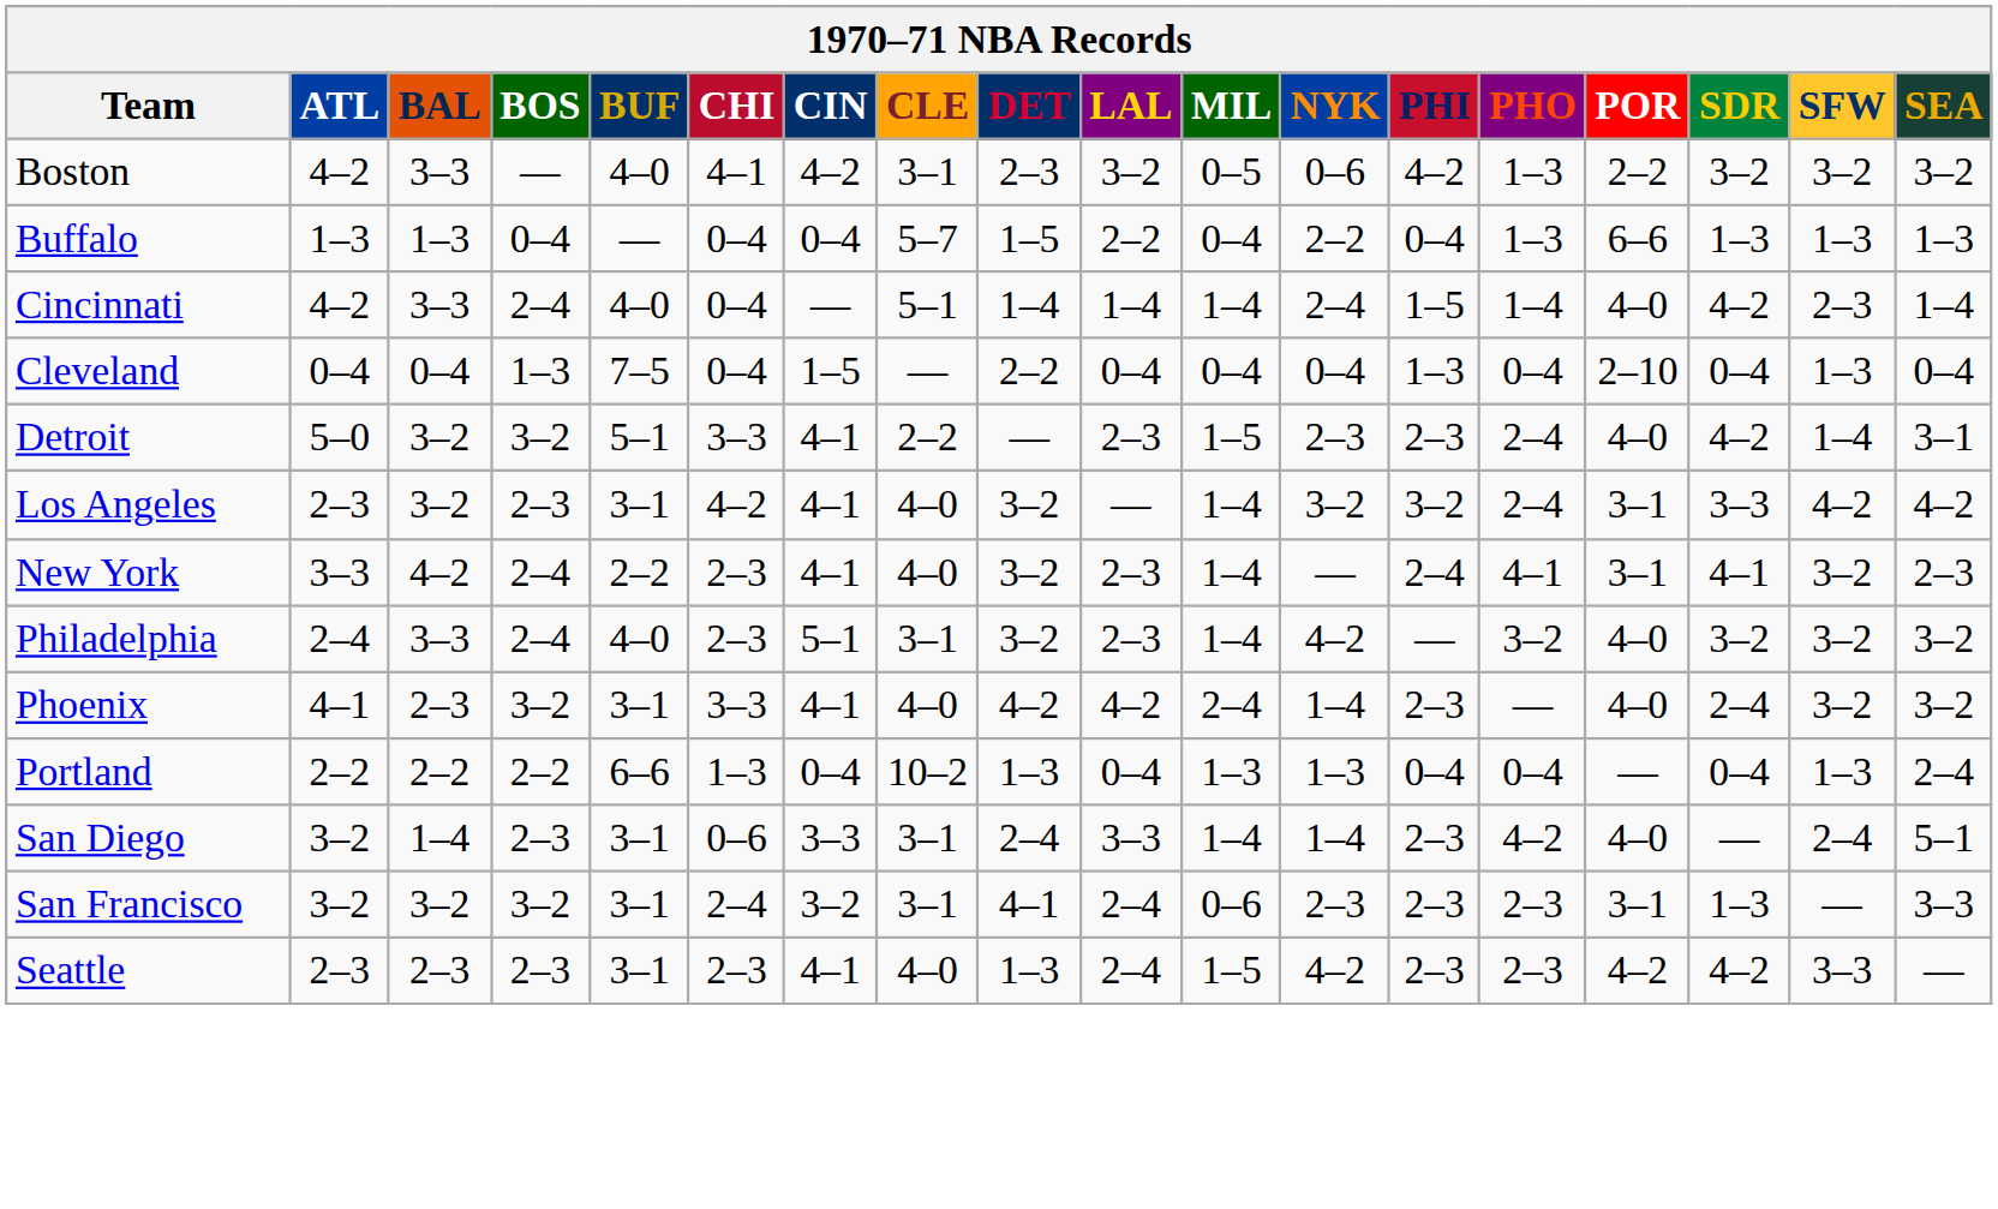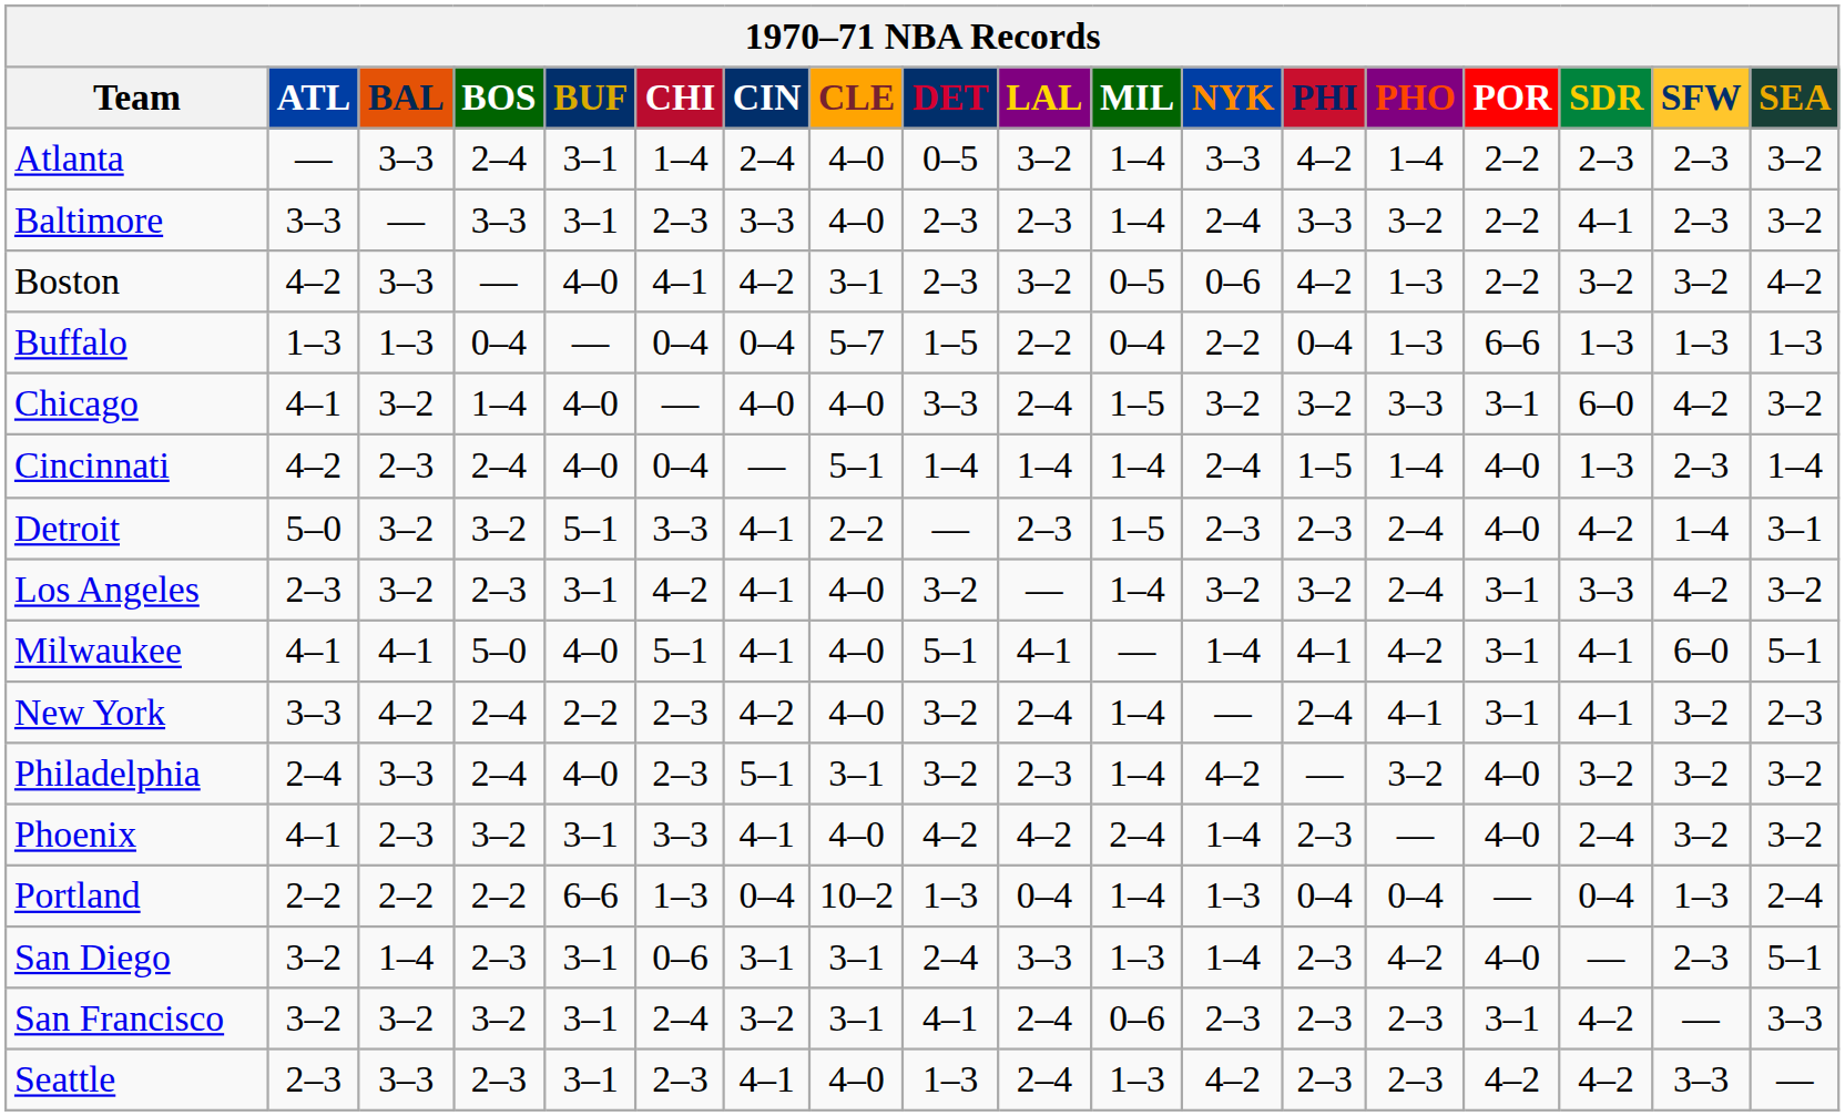 <table class="wikitable" style="font-size:95%; text-align:center;">
 <tr>
 <th colspan=18>1970–71 NBA Records</th>
 </tr>
 <tr>
 <th width=100>Team</th>
 <th style="background:#003EA4;color:#FFFFFF;width=35">ATL</th>
 <th style="background:#E45206;color:#012854;width=35">BAL</th>
 <th style="background:#006400;color:#FFFFFF;width=35">BOS</th>
 <th style="background:#012F6B;color:#D9AA00;width=35">BUF</th>
 <th style="background:#BA0C2F;color:#FFFFFF;width=35">CHI</th>
 <th style="background:#012F6B;color:#FFFFFF;width=35">CIN</th>
 <th style="background:#FFA402;color:#77222F;width=35">CLE</th>
 <th style="background:#012F6B;color:#D40032;width=35">DET</th>
 <th style="background:#800080;color:#FFD700;width=35">LAL</th>
 <th style="background:#006400;color:#FFFFFF;width=35">MIL</th>
 <th style="background:#003EA4;color:#FF8C00;width=35">NYK</th>
 <th style="background:#C90F2E;color:#022167;width=35">PHI</th>
 <th style="background:#800080;color:#FF4500;width=35">PHO</th>
 <th style="background:#FF0000;color:#FFFFFF;width=35">POR</th>
 <th style="background:#00843D;color:#FFCC00;width=35">SDR</th>
 <th style="background:#FFC62C;color:#012F6B;width=35">SFW</th>
 <th style="background:#173F36;color:#EBAA00;width=35">SEA</th>
 </tr>
 <tr>
+<td style="text-align:left;"><a href='#'>Atlanta</a></td>
+<td>—</td>
+<td>3–3</td>
+<td>2–4</td>
+<td>3–1</td>
+<td>1–4</td>
+<td>2–4</td>
+<td>4–0</td>
+<td>0–5</td>
+<td>3–2</td>
+<td>1–4</td>
+<td>3–3</td>
+<td>4–2</td>
+<td>1–4</td>
+<td>2–2</td>
+<td>2–3</td>
+<td>2–3</td>
+<td>3–2</td>
+</tr>
+<tr>
+<td style="text-align:left;"><a href='#'>Baltimore</a></td>
+<td>3–3</td>
+<td>—</td>
+<td>3–3</td>
+<td>3–1</td>
+<td>2–3</td>
+<td>3–3</td>
+<td>4–0</td>
+<td>2–3</td>
+<td>2–3</td>
+<td>1–4</td>
+<td>2–4</td>
+<td>3–3</td>
+<td>3–2</td>
+<td>2–2</td>
+<td>4–1</td>
+<td>2–3</td>
+<td>3–2</td>
+</tr>
+<tr>
 <td style="text-align:left;">Boston</td>
 <td>4–2</td>
 <td>3–3</td>
 <td>—</td>
 <td>4–0</td>
 <td>4–1</td>
 <td>4–2</td>
 <td>3–1</td>
 <td>2–3</td>
 <td>3–2</td>
 <td>0–5</td>
 <td>0–6</td>
 <td>4–2</td>
 <td>1–3</td>
 <td>2–2</td>
 <td>3–2</td>
 <td>3–2</td>
-<td>3–2</td>
+<td>4–2</td>
 </tr>
 <tr>
 <td style="text-align:left;"><a href='#'>Buffalo</a></td>
 <td>1–3</td>
 <td>1–3</td>
 <td>0–4</td>
 <td>—</td>
 <td>0–4</td>
 <td>0–4</td>
 <td>5–7</td>
 <td>1–5</td>
 <td>2–2</td>
 <td>0–4</td>
 <td>2–2</td>
 <td>0–4</td>
 <td>1–3</td>
 <td>6–6</td>
 <td>1–3</td>
 <td>1–3</td>
 <td>1–3</td>
 </tr>
 <tr>
+<td style="text-align:left;"><a href='#'>Chicago</a></td>
+<td>4–1</td>
+<td>3–2</td>
+<td>1–4</td>
+<td>4–0</td>
+<td>—</td>
+<td>4–0</td>
+<td>4–0</td>
+<td>3–3</td>
+<td>2–4</td>
+<td>1–5</td>
+<td>3–2</td>
+<td>3–2</td>
+<td>3–3</td>
+<td>3–1</td>
+<td>6–0</td>
+<td>4–2</td>
+<td>3–2</td>
+</tr>
+<tr>
 <td style="text-align:left;"><a href='#'>Cincinnati</a></td>
 <td>4–2</td>
-<td>3–3</td>
+<td>2–3</td>
 <td>2–4</td>
 <td>4–0</td>
 <td>0–4</td>
 <td>—</td>
 <td>5–1</td>
 <td>1–4</td>
 <td>1–4</td>
 <td>1–4</td>
 <td>2–4</td>
 <td>1–5</td>
 <td>1–4</td>
 <td>4–0</td>
-<td>4–2</td>
+<td>1–3</td>
 <td>2–3</td>
 <td>1–4</td>
-</tr>
-<tr>
-<td style="text-align:left;"><a href='#'>Cleveland</a></td>
-<td>0–4</td>
-<td>0–4</td>
-<td>1–3</td>
-<td>7–5</td>
-<td>0–4</td>
-<td>1–5</td>
-<td>—</td>
-<td>2–2</td>
-<td>0–4</td>
-<td>0–4</td>
-<td>0–4</td>
-<td>1–3</td>
-<td>0–4</td>
-<td>2–10</td>
-<td>0–4</td>
-<td>1–3</td>
-<td>0–4</td>
 </tr>
 <tr>
 <td style="text-align:left;"><a href='#'>Detroit</a></td>
 <td>5–0</td>
 <td>3–2</td>
 <td>3–2</td>
 <td>5–1</td>
 <td>3–3</td>
 <td>4–1</td>
 <td>2–2</td>
 <td>—</td>
 <td>2–3</td>
 <td>1–5</td>
 <td>2–3</td>
 <td>2–3</td>
 <td>2–4</td>
 <td>4–0</td>
 <td>4–2</td>
 <td>1–4</td>
 <td>3–1</td>
 </tr>
 <tr>
 <td style="text-align:left;"><a href='#'>Los Angeles</a></td>
 <td>2–3</td>
 <td>3–2</td>
 <td>2–3</td>
 <td>3–1</td>
 <td>4–2</td>
 <td>4–1</td>
 <td>4–0</td>
 <td>3–2</td>
 <td>—</td>
 <td>1–4</td>
 <td>3–2</td>
 <td>3–2</td>
 <td>2–4</td>
 <td>3–1</td>
 <td>3–3</td>
 <td>4–2</td>
+<td>3–2</td>
+</tr>
+<tr>
+<td style="text-align:left;"><a href='#'>Milwaukee</a></td>
+<td>4–1</td>
+<td>4–1</td>
+<td>5–0</td>
+<td>4–0</td>
+<td>5–1</td>
+<td>4–1</td>
+<td>4–0</td>
+<td>5–1</td>
+<td>4–1</td>
+<td>—</td>
+<td>1–4</td>
+<td>4–1</td>
 <td>4–2</td>
+<td>3–1</td>
+<td>4–1</td>
+<td>6–0</td>
+<td>5–1</td>
 </tr>
 <tr>
 <td style="text-align:left;"><a href='#'>New York</a></td>
 <td>3–3</td>
 <td>4–2</td>
 <td>2–4</td>
 <td>2–2</td>
 <td>2–3</td>
-<td>4–1</td>
+<td>4–2</td>
 <td>4–0</td>
 <td>3–2</td>
-<td>2–3</td>
+<td>2–4</td>
 <td>1–4</td>
 <td>—</td>
 <td>2–4</td>
 <td>4–1</td>
 <td>3–1</td>
 <td>4–1</td>
 <td>3–2</td>
 <td>2–3</td>
 </tr>
 <tr>
 <td style="text-align:left;"><a href='#'>Philadelphia</a></td>
 <td>2–4</td>
 <td>3–3</td>
 <td>2–4</td>
 <td>4–0</td>
 <td>2–3</td>
 <td>5–1</td>
 <td>3–1</td>
 <td>3–2</td>
 <td>2–3</td>
 <td>1–4</td>
 <td>4–2</td>
 <td>—</td>
 <td>3–2</td>
 <td>4–0</td>
 <td>3–2</td>
 <td>3–2</td>
 <td>3–2</td>
 </tr>
 <tr>
 <td style="text-align:left;"><a href='#'>Phoenix</a></td>
 <td>4–1</td>
 <td>2–3</td>
 <td>3–2</td>
 <td>3–1</td>
 <td>3–3</td>
 <td>4–1</td>
 <td>4–0</td>
 <td>4–2</td>
 <td>4–2</td>
 <td>2–4</td>
 <td>1–4</td>
 <td>2–3</td>
 <td>—</td>
 <td>4–0</td>
 <td>2–4</td>
 <td>3–2</td>
 <td>3–2</td>
 </tr>
 <tr>
 <td style="text-align:left;"><a href='#'>Portland</a></td>
 <td>2–2</td>
 <td>2–2</td>
 <td>2–2</td>
 <td>6–6</td>
 <td>1–3</td>
 <td>0–4</td>
 <td>10–2</td>
 <td>1–3</td>
 <td>0–4</td>
-<td>1–3</td>
+<td>1–4</td>
 <td>1–3</td>
 <td>0–4</td>
 <td>0–4</td>
 <td>—</td>
 <td>0–4</td>
 <td>1–3</td>
 <td>2–4</td>
 </tr>
 <tr>
 <td style="text-align:left;"><a href='#'>San Diego</a></td>
 <td>3–2</td>
 <td>1–4</td>
 <td>2–3</td>
 <td>3–1</td>
 <td>0–6</td>
-<td>3–3</td>
+<td>3–1</td>
 <td>3–1</td>
 <td>2–4</td>
 <td>3–3</td>
-<td>1–4</td>
+<td>1–3</td>
 <td>1–4</td>
 <td>2–3</td>
 <td>4–2</td>
 <td>4–0</td>
 <td>—</td>
-<td>2–4</td>
+<td>2–3</td>
 <td>5–1</td>
 </tr>
 <tr>
 <td style="text-align:left;"><a href='#'>San Francisco</a></td>
 <td>3–2</td>
 <td>3–2</td>
 <td>3–2</td>
 <td>3–1</td>
 <td>2–4</td>
 <td>3–2</td>
 <td>3–1</td>
 <td>4–1</td>
 <td>2–4</td>
 <td>0–6</td>
 <td>2–3</td>
 <td>2–3</td>
 <td>2–3</td>
 <td>3–1</td>
-<td>1–3</td>
+<td>4–2</td>
 <td>—</td>
 <td>3–3</td>
 </tr>
 <tr>
 <td style="text-align:left;"><a href='#'>Seattle</a></td>
 <td>2–3</td>
-<td>2–3</td>
+<td>3–3</td>
 <td>2–3</td>
 <td>3–1</td>
 <td>2–3</td>
 <td>4–1</td>
 <td>4–0</td>
 <td>1–3</td>
 <td>2–4</td>
-<td>1–5</td>
+<td>1–3</td>
 <td>4–2</td>
 <td>2–3</td>
 <td>2–3</td>
 <td>4–2</td>
 <td>4–2</td>
 <td>3–3</td>
 <td>—</td>
 </tr>
 </table>
